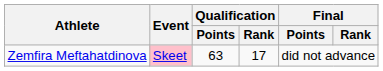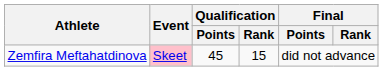 <table class="wikitable" style="font-size:90%">
 <tr>
 <th rowspan="2">Athlete</th>
 <th rowspan="2">Event</th>
 <th colspan=2>Qualification</th>
 <th colspan=2>Final</th>
 </tr>
 <tr style="font-size:95%">
 <th>Points</th>
 <th>Rank</th>
 <th>Points</th>
 <th>Rank</th>
 </tr>
 <tr align=center>
 <td align=left><a href='#'>Zemfira Meftahatdinova</a></td>
 <td align=left style="background: pink;"><a href='#'>Skeet</a></td>
-<td>63</td>
-<td>17</td>
+<td>45</td>
+<td>15</td>
 <td colspan=2>did not advance</td>
 </tr>
 </table>
